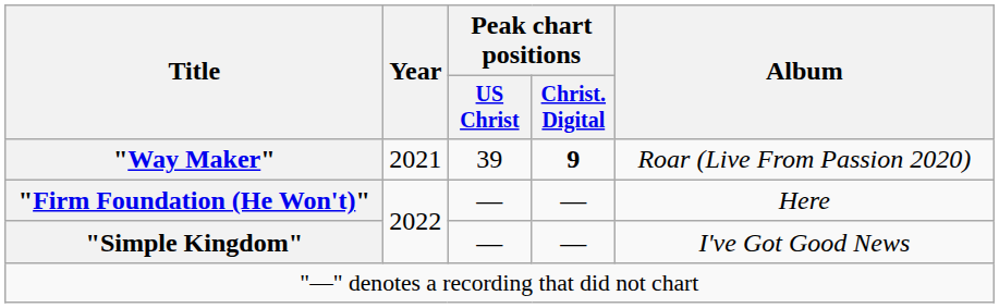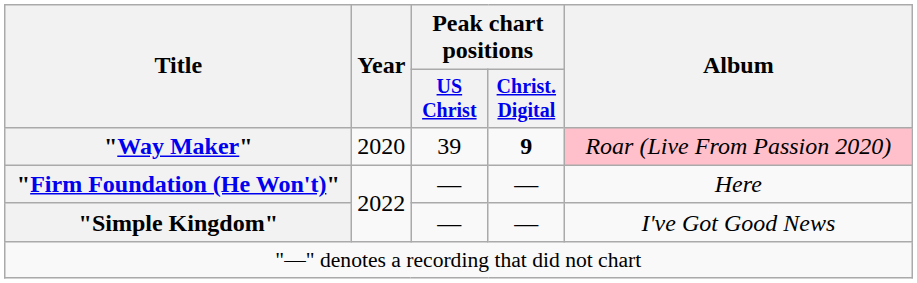 <table class="wikitable plainrowheaders" style="text-align:center;">
 <tr>
 <th scope="col" rowspan="2" style="width:14em;">Title</th>
 <th scope="col" rowspan="2">Year</th>
 <th scope="col" colspan="2">Peak chart positions</th>
 <th scope="col" rowspan="2" style="width:14em;">Album</th>
 </tr>
 <tr style="font-size:smaller;">
 <th width="45"><a href='#'>US<br>Christ</a></th>
 <th width="45"><a href='#'>Christ.<br>Digital</a></th>
 </tr>
 <tr>
 <th scope="row">"<a href='#'>Way Maker</a>"<br></th>
-<td>2021</td>
+<td>2020</td>
 <td>39<br></td>
 <td><strong>9<br></strong></td>
-<td><em>Roar (Live From Passion 2020)</em></td>
+<td style="background: pink;"><em>Roar (Live From Passion 2020)</em></td>
 </tr>
 <tr>
 <th scope="row">"<a href='#'>Firm Foundation (He Won't)</a>"<br></th>
 <td rowspan="2">2022</td>
 <td>—</td>
 <td>—</td>
 <td><em>Here</em></td>
 </tr>
 <tr>
 <th scope="row">"Simple Kingdom"<br></th>
 <td>—</td>
 <td>—</td>
 <td><em>I've Got Good News</em></td>
 </tr>
 <tr>
 <td colspan="5" style="font-size:90%">"—" denotes a recording that did not chart</td>
 </tr>
 </table>
